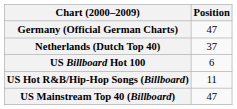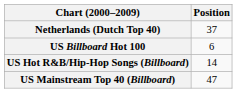 <table class="wikitable sortable plainrowheaders" style="text-align:center">
 <tr>
 <th scope="col">Chart (2000–2009)</th>
 <th scope="col">Position</th>
-</tr>
-<tr>
-<th scope="row">Germany (Official German Charts)</th>
-<td>47</td>
 </tr>
 <tr>
 <th scope="row">Netherlands (Dutch Top 40)</th>
 <td>37</td>
 </tr>
 <tr>
 <th scope="row">US <em>Billboard</em> Hot 100</th>
 <td>6</td>
 </tr>
 <tr>
 <th scope="row">US Hot R&B/Hip-Hop Songs (<em>Billboard</em>)</th>
-<td>11</td>
+<td>14</td>
 </tr>
 <tr>
 <th scope="row">US Mainstream Top 40 (<em>Billboard</em>)</th>
 <td>47</td>
 </tr>
 </table>
